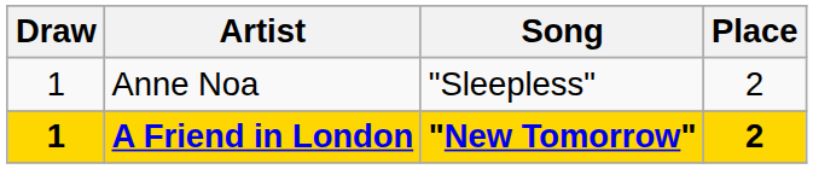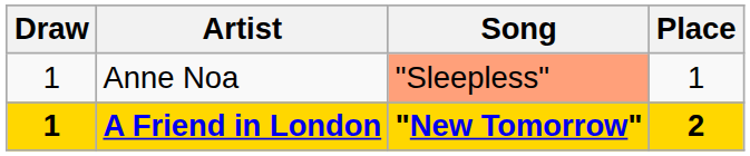 <table class="sortable wikitable" style="margin: 1em auto 1em auto; text-align:center">
 <tr>
 <th>Draw</th>
 <th>Artist</th>
 <th>Song</th>
 <th>Place</th>
 </tr>
 <tr>
 <td>1</td>
 <td style="text-align:left;">Anne Noa</td>
-<td style="text-align:left;">"Sleepless"</td>
-<td>2</td>
+<td style="background: lightsalmon; text-align:left;">"Sleepless"</td>
+<td>1</td>
 </tr>
 <tr style="font-weight:bold; background:gold;">
 <td>1</td>
 <td style="text-align:left;"><a href='#'>A Friend in London</a></td>
 <td style="text-align:left;">"<a href='#'>New Tomorrow</a>"</td>
 <td>2</td>
 </tr>
 </table>
